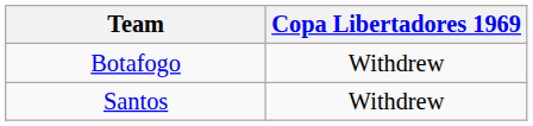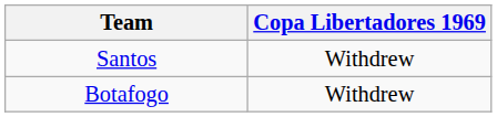 <table class="wikitable">
 <tr>
 <th width= 50%>Team</th>
 <th width= 50%><a href='#'>Copa Libertadores 1969</a></th>
 </tr>
 <tr align="center">
+<td><a href='#'>Santos</a></td>
+<td>Withdrew</td>
+</tr>
+<tr align="center">
 <td><a href='#'>Botafogo</a></td>
 <td>Withdrew</td>
 </tr>
-<tr align="center">
-<td><a href='#'>Santos</a></td>
-<td>Withdrew</td>
-</tr>
 </table>
